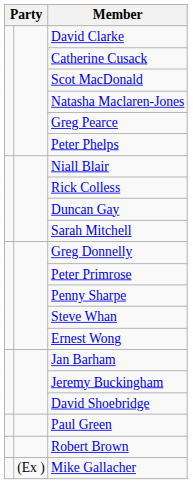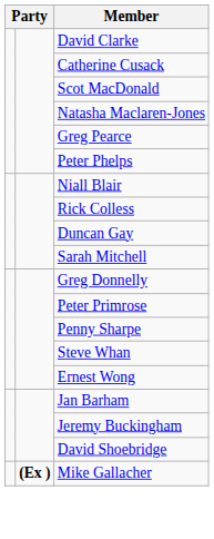 <table class="wikitable">
 <tr>
 <th colspan="2">Party</th>
 <th>Member</th>
 </tr>
 <tr>
 <td rowspan="6"	> </td>
 <td rowspan="6"></td>
 <td><a href='#'>David Clarke</a></td>
 </tr>
 <tr>
 <td><a href='#'>Catherine Cusack</a></td>
 </tr>
 <tr>
 <td><a href='#'>Scot MacDonald</a></td>
 </tr>
 <tr>
 <td><a href='#'>Natasha Maclaren-Jones</a></td>
 </tr>
 <tr>
 <td><a href='#'>Greg Pearce</a></td>
 </tr>
 <tr>
 <td><a href='#'>Peter Phelps</a></td>
 </tr>
 <tr>
 <td rowspan="4"	> </td>
 <td rowspan="4"></td>
 <td><a href='#'>Niall Blair</a></td>
 </tr>
 <tr>
 <td><a href='#'>Rick Colless</a></td>
 </tr>
 <tr>
 <td><a href='#'>Duncan Gay</a></td>
 </tr>
 <tr>
 <td><a href='#'>Sarah Mitchell</a></td>
 </tr>
 <tr>
 <td rowspan="5"	> </td>
 <td rowspan="5"></td>
 <td><a href='#'>Greg Donnelly</a></td>
 </tr>
 <tr>
 <td><a href='#'>Peter Primrose</a></td>
 </tr>
 <tr>
 <td><a href='#'>Penny Sharpe</a></td>
 </tr>
 <tr>
 <td><a href='#'>Steve Whan</a></td>
 </tr>
 <tr>
 <td><a href='#'>Ernest Wong</a></td>
 </tr>
 <tr>
 <td rowspan="3"	> </td>
 <td rowspan="3"></td>
 <td><a href='#'>Jan Barham</a></td>
 </tr>
 <tr>
 <td><a href='#'>Jeremy Buckingham</a></td>
 </tr>
 <tr>
 <td><a href='#'>David Shoebridge</a></td>
 </tr>
 <tr>
 <td> </td>
-<td></td>
-<td><a href='#'>Paul Green</a></td>
-</tr>
-<tr>
-<td> </td>
-<td></td>
-<td><a href='#'>Robert Brown</a></td>
-</tr>
-<tr>
-<td> </td>
-<td> (Ex )</td>
+<td><strong> (Ex )</strong></td>
 <td><a href='#'>Mike Gallacher</a></td>
 </tr>
 </table>
